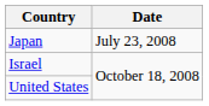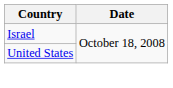 <table class="wikitable">
 <tr>
 <th>Country</th>
 <th>Date</th>
-</tr>
-<tr>
-<td><a href='#'>Japan</a></td>
-<td>July 23, 2008</td>
 </tr>
 <tr>
 <td><a href='#'>Israel</a></td>
 <td rowspan="2">October 18, 2008</td>
 </tr>
 <tr>
 <td><a href='#'>United States</a></td>
 </tr>
 </table>
